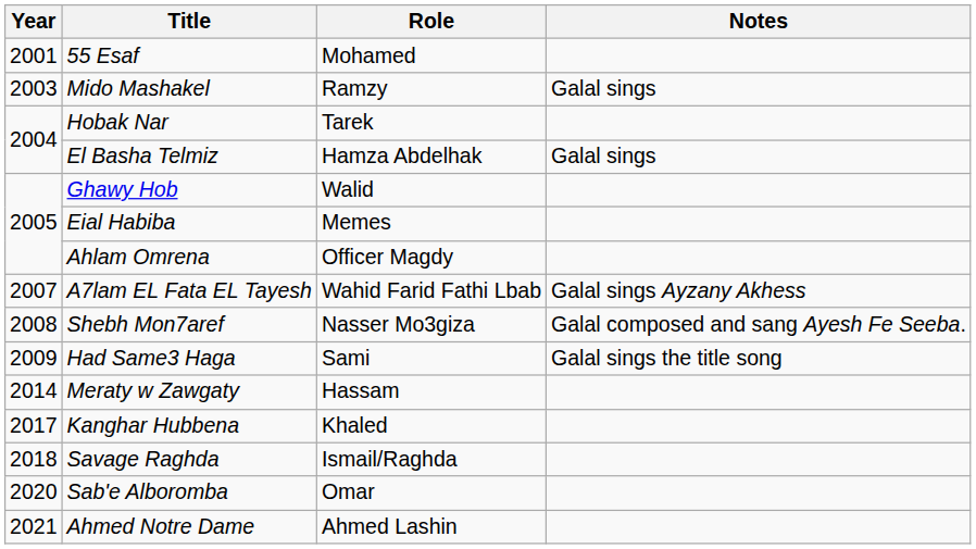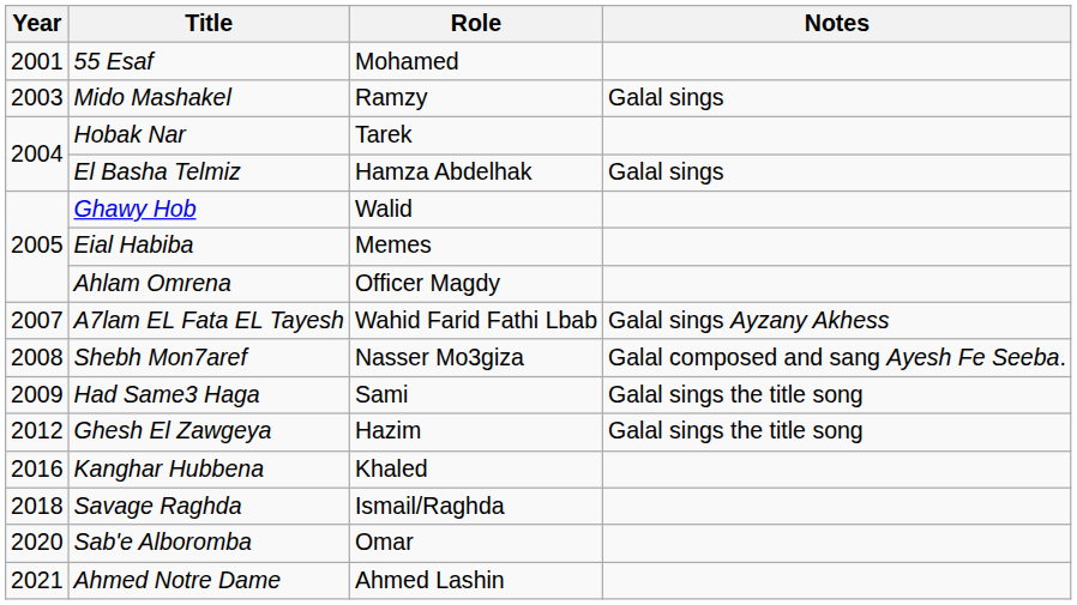 <table class="wikitable">
 <tr>
 <th>Year</th>
 <th>Title</th>
 <th>Role</th>
 <th class="unsortable">Notes</th>
 </tr>
 <tr>
 <td>2001</td>
 <td><em>55 Esaf</em></td>
 <td>Mohamed</td>
 <td></td>
 </tr>
 <tr>
 <td>2003</td>
 <td><em>Mido Mashakel</em></td>
 <td>Ramzy</td>
 <td>Galal sings</td>
 </tr>
 <tr>
 <td rowspan="2">2004</td>
 <td><em>Hobak Nar</em></td>
 <td>Tarek</td>
 <td></td>
 </tr>
 <tr>
 <td><em>El Basha Telmiz</em></td>
 <td>Hamza Abdelhak</td>
 <td>Galal sings</td>
 </tr>
 <tr>
 <td rowspan="3">2005</td>
 <td><em><a href='#'>Ghawy Hob</a></em></td>
 <td>Walid</td>
 <td></td>
 </tr>
 <tr>
 <td><em>Eial Habiba</em></td>
 <td>Memes</td>
 <td></td>
 </tr>
 <tr>
 <td><em>Ahlam Omrena</em></td>
 <td>Officer Magdy</td>
 <td></td>
 </tr>
 <tr>
 <td>2007</td>
 <td><em>A7lam EL Fata EL Tayesh</em></td>
 <td>Wahid Farid Fathi Lbab</td>
 <td>Galal sings <em>Ayzany Akhess</em></td>
 </tr>
 <tr>
 <td>2008</td>
 <td><em>Shebh Mon7aref</em></td>
 <td>Nasser Mo3giza</td>
 <td>Galal composed and sang <em>Ayesh Fe Seeba</em>.</td>
 </tr>
 <tr>
 <td>2009</td>
 <td><em>Had Same3 Haga</em></td>
 <td>Sami</td>
 <td>Galal sings the title song</td>
 </tr>
 <tr>
-<td>2014</td>
-<td><em>Meraty w Zawgaty</em></td>
-<td>Hassam</td>
-<td></td>
+<td>2012</td>
+<td><em>Ghesh El Zawgeya</em></td>
+<td>Hazim</td>
+<td>Galal sings the title song</td>
 </tr>
 <tr>
-<td>2017</td>
+<td>2016</td>
 <td><em>Kanghar Hubbena</em></td>
 <td>Khaled</td>
 <td></td>
 </tr>
 <tr>
 <td>2018</td>
 <td><em>Savage Raghda</em></td>
 <td>Ismail/Raghda</td>
 <td></td>
 </tr>
 <tr>
 <td>2020</td>
 <td><em>Sab'e Alboromba</em></td>
 <td>Omar</td>
 <td></td>
 </tr>
 <tr>
 <td>2021</td>
 <td><em>Ahmed Notre Dame</em></td>
 <td>Ahmed Lashin</td>
 <td></td>
 </tr>
 </table>
